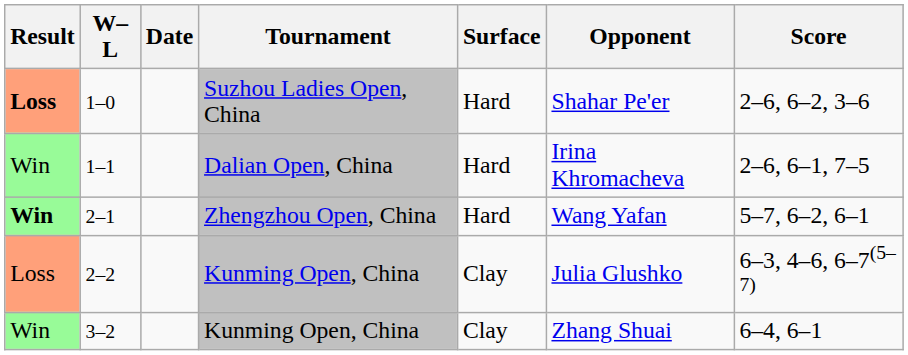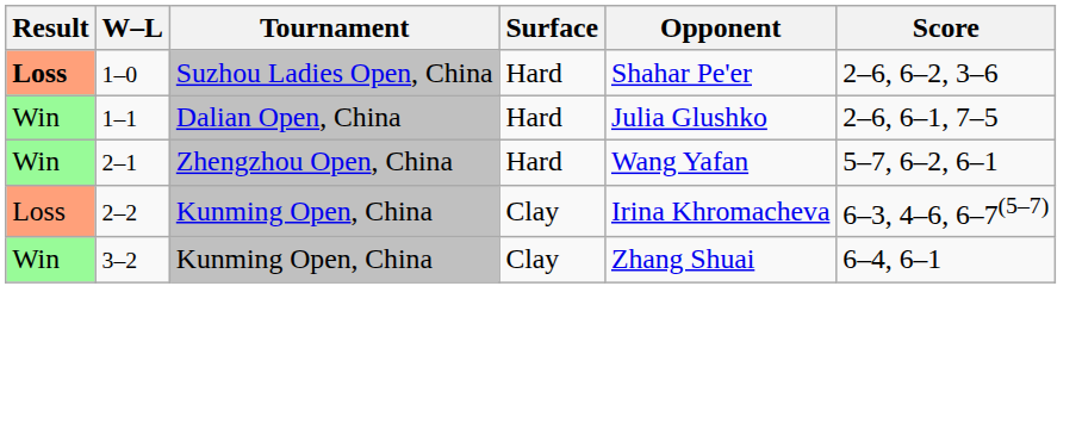 <table class="sortable wikitable">
 <tr>
 <th>Result</th>
 <th class="unsortable">W–L</th>
-<th>Date</th>
 <th>Tournament</th>
 <th>Surface</th>
 <th>Opponent</th>
 <th class="unsortable">Score</th>
 </tr>
 <tr>
 <td style="background:#ffa07a;"><strong>Loss</strong></td>
 <td><small>1–0</small></td>
-<td><a href='#'></a></td>
 <td style="background:silver;"><a href='#'>Suzhou Ladies Open</a>, China</td>
 <td>Hard</td>
 <td> <a href='#'>Shahar Pe'er</a></td>
 <td>2–6, 6–2, 3–6</td>
 </tr>
 <tr>
 <td style="background:#98fb98;">Win</td>
 <td><small>1–1</small></td>
-<td><a href='#'></a></td>
 <td style="background:silver;"><a href='#'>Dalian Open</a>, China</td>
 <td>Hard</td>
-<td> <a href='#'>Irina Khromacheva</a></td>
+<td> <a href='#'>Julia Glushko</a></td>
 <td>2–6, 6–1, 7–5</td>
 </tr>
 <tr>
-<td style="background:#98fb98;"><strong>Win</strong></td>
+<td style="background:#98fb98;">Win</td>
 <td><small>2–1</small></td>
-<td><a href='#'></a></td>
 <td style="background:silver;"><a href='#'>Zhengzhou Open</a>, China</td>
 <td>Hard</td>
 <td> <a href='#'>Wang Yafan</a></td>
 <td>5–7, 6–2, 6–1</td>
 </tr>
 <tr>
 <td style="background:#ffa07a;">Loss</td>
 <td><small>2–2</small></td>
-<td><a href='#'></a></td>
 <td style="background:silver;"><a href='#'>Kunming Open</a>, China</td>
 <td>Clay</td>
-<td> <a href='#'>Julia Glushko</a></td>
+<td> <a href='#'>Irina Khromacheva</a></td>
 <td>6–3, 4–6, 6–7<sup>(5–7)</sup></td>
 </tr>
 <tr>
 <td style="background:#98fb98;">Win</td>
 <td><small>3–2</small></td>
-<td><a href='#'></a></td>
 <td style="background:silver;">Kunming Open, China</td>
 <td>Clay</td>
 <td> <a href='#'>Zhang Shuai</a></td>
 <td>6–4, 6–1</td>
 </tr>
 </table>
